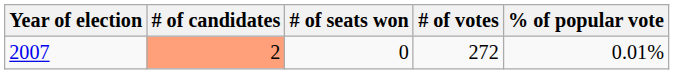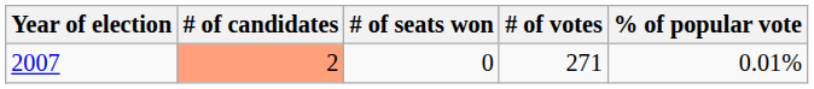 <table class="wikitable">
 <tr>
 <th>Year of election</th>
 <th># of candidates</th>
 <th># of seats won</th>
 <th># of votes</th>
 <th>% of popular vote</th>
 </tr>
 <tr>
 <td><a href='#'>2007</a></td>
 <td align=right style="background: lightsalmon;">2</td>
 <td align=right>0</td>
-<td align=right>272</td>
+<td align=right>271</td>
 <td align=right>0.01%</td>
 </tr>
 </table>
